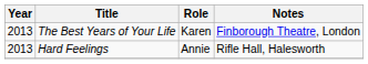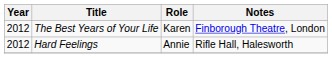 <table class="wikitable sortable">
 <tr>
 <th>Year</th>
 <th>Title</th>
 <th>Role</th>
 <th>Notes</th>
 </tr>
 <tr>
-<td>2013</td>
+<td>2012</td>
 <td><em>The Best Years of Your Life</em></td>
 <td>Karen</td>
 <td><a href='#'>Finborough Theatre</a>, London</td>
 </tr>
 <tr>
-<td>2013</td>
+<td>2012</td>
 <td><em>Hard Feelings</em></td>
 <td>Annie</td>
 <td>Rifle Hall, Halesworth</td>
 </tr>
 <tr>
 </tr>
 </table>
